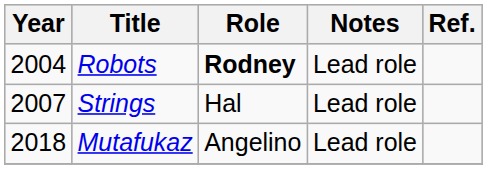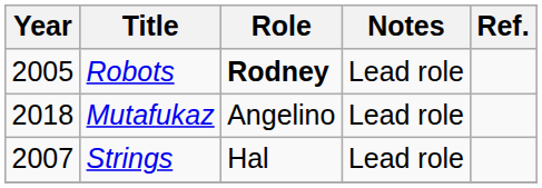 <table class="wikitable">
 <tr>
 <th>Year</th>
 <th>Title</th>
 <th>Role</th>
 <th>Notes</th>
 <th>Ref.</th>
 </tr>
 <tr>
-<td>2004</td>
+<td>2005</td>
 <td><em><a href='#'>Robots</a></em></td>
 <td><strong>Rodney</strong></td>
+<td>Lead role</td>
+<td></td>
+</tr>
+<tr>
+<td>2018</td>
+<td><em><a href='#'>Mutafukaz</a></em></td>
+<td>Angelino</td>
 <td>Lead role</td>
 <td></td>
 </tr>
 <tr>
 <td>2007</td>
 <td><em><a href='#'>Strings</a></em></td>
 <td>Hal</td>
 <td>Lead role</td>
 <td></td>
 </tr>
 <tr>
-<td>2018</td>
-<td><em><a href='#'>Mutafukaz</a></em></td>
-<td>Angelino</td>
-<td>Lead role</td>
-<td></td>
-</tr>
-<tr>
 </tr>
 </table>
